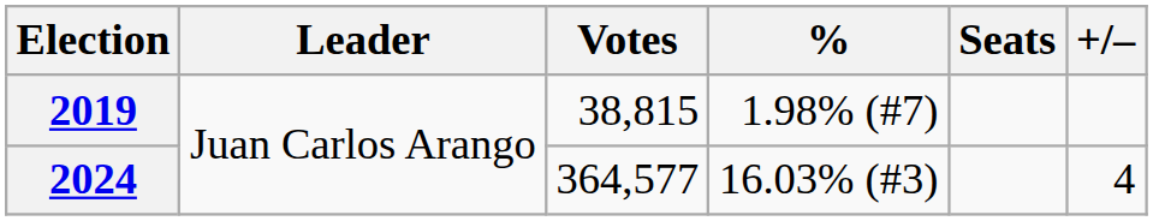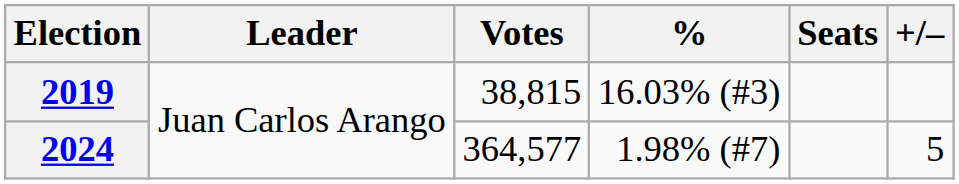 <table class=wikitable style="text-align: right;">
 <tr>
 <th>Election</th>
 <th>Leader</th>
 <th>Votes</th>
 <th>%</th>
 <th>Seats</th>
 <th>+/–</th>
 </tr>
 <tr>
 <th><a href='#'>2019</a></th>
 <td rowspan=2>Juan Carlos Arango</td>
 <td>38,815</td>
-<td>1.98% (#7)</td>
+<td>16.03% (#3)</td>
 <td></td>
 <td></td>
 </tr>
 <tr>
 <th><a href='#'>2024</a></th>
 <td>364,577</td>
-<td>16.03% (#3)</td>
+<td>1.98% (#7)</td>
 <td></td>
-<td> 4</td>
+<td> 5</td>
 </tr>
 </table>
